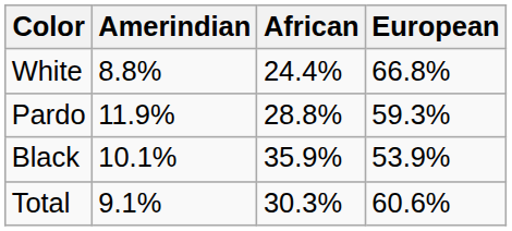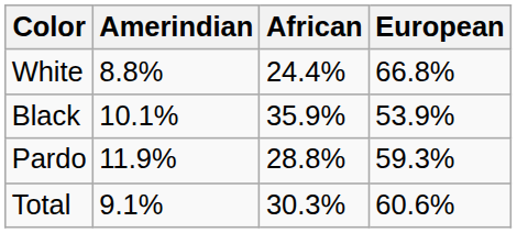 <table class="wikitable">
 <tr>
 <th>Color</th>
 <th>Amerindian</th>
 <th>African</th>
 <th>European</th>
 </tr>
 <tr>
 <td>White</td>
 <td>8.8%</td>
 <td>24.4%</td>
 <td>66.8%</td>
 </tr>
 <tr>
+<td>Black</td>
+<td>10.1%</td>
+<td>35.9%</td>
+<td>53.9%</td>
+</tr>
+<tr>
 <td>Pardo</td>
 <td>11.9%</td>
 <td>28.8%</td>
 <td>59.3%</td>
-</tr>
-<tr>
-<td>Black</td>
-<td>10.1%</td>
-<td>35.9%</td>
-<td>53.9%</td>
 </tr>
 <tr>
 <td>Total</td>
 <td>9.1%</td>
 <td>30.3%</td>
 <td>60.6%</td>
 </tr>
 </table>
